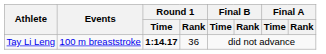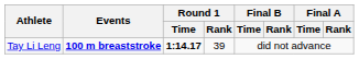 <table class=wikitable style="font-size:90%">
 <tr>
 <th rowspan="2">Athlete</th>
 <th rowspan="2">Events</th>
 <th colspan="2">Round 1</th>
 <th colspan="2">Final B</th>
 <th colspan="2">Final A</th>
 </tr>
 <tr>
 <th>Time</th>
 <th>Rank</th>
 <th>Time</th>
 <th>Rank</th>
 <th>Time</th>
 <th>Rank</th>
 </tr>
 <tr>
 <td><a href='#'>Tay Li Leng</a></td>
-<td><a href='#'>100 m breaststroke</a></td>
+<td><strong><a href='#'>100 m breaststroke</a></strong></td>
 <td align="center"><strong>1:14.17</strong></td>
-<td align="center">36</td>
+<td align="center">39</td>
 <td align="center" colspan=4>did not advance</td>
 </tr>
 </table>
